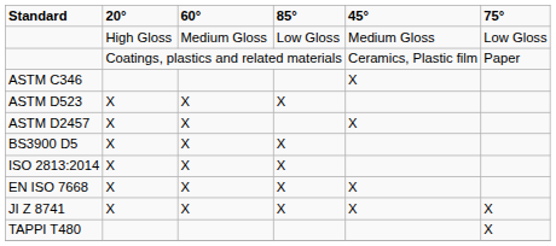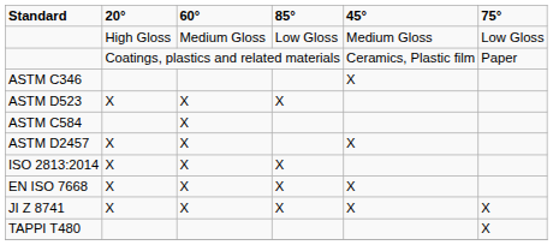 <table class="wikitable">
 <tr>
 <td><strong>Standard</strong></td>
 <td><strong>20°</strong></td>
 <td><strong>60°</strong></td>
 <td><strong>85°</strong></td>
 <td><strong>45°</strong></td>
 <td><strong>75°</strong></td>
 </tr>
 <tr>
 <td></td>
 <td>High Gloss</td>
 <td>Medium Gloss</td>
 <td>Low Gloss</td>
 <td>Medium Gloss</td>
 <td>Low Gloss</td>
 </tr>
 <tr>
 <td></td>
 <td colspan=3 style="text-align: center;">Coatings, plastics and related materials</td>
 <td>Ceramics, Plastic film</td>
 <td>Paper</td>
 </tr>
 <tr>
 <td>ASTM C346</td>
 <td></td>
 <td></td>
 <td></td>
 <td>X</td>
 <td></td>
 </tr>
 <tr>
 <td>ASTM D523</td>
 <td>X</td>
 <td>X</td>
 <td>X</td>
 <td></td>
 <td></td>
 </tr>
 <tr>
+<td>ASTM C584</td>
+<td></td>
+<td>X</td>
+<td></td>
+<td></td>
+<td></td>
+</tr>
+<tr>
 <td>ASTM D2457</td>
 <td>X</td>
 <td>X</td>
 <td></td>
 <td>X</td>
-<td></td>
-</tr>
-<tr>
-<td>BS3900 D5</td>
-<td>X</td>
-<td>X</td>
-<td>X</td>
-<td></td>
 <td></td>
 </tr>
 <tr>
 <td>ISO 2813:2014 </td>
 <td>X</td>
 <td>X</td>
 <td>X</td>
 <td></td>
 <td></td>
 </tr>
 <tr>
 <td>EN ISO 7668</td>
 <td>X</td>
 <td>X</td>
 <td>X</td>
 <td>X</td>
 <td></td>
 </tr>
 <tr>
 <td>JI Z 8741</td>
 <td>X</td>
 <td>X</td>
 <td>X</td>
 <td>X</td>
 <td>X</td>
 </tr>
 <tr>
 <td>TAPPI T480</td>
 <td></td>
 <td></td>
 <td></td>
 <td></td>
 <td>X</td>
 </tr>
 <tr>
 </tr>
 </table>
